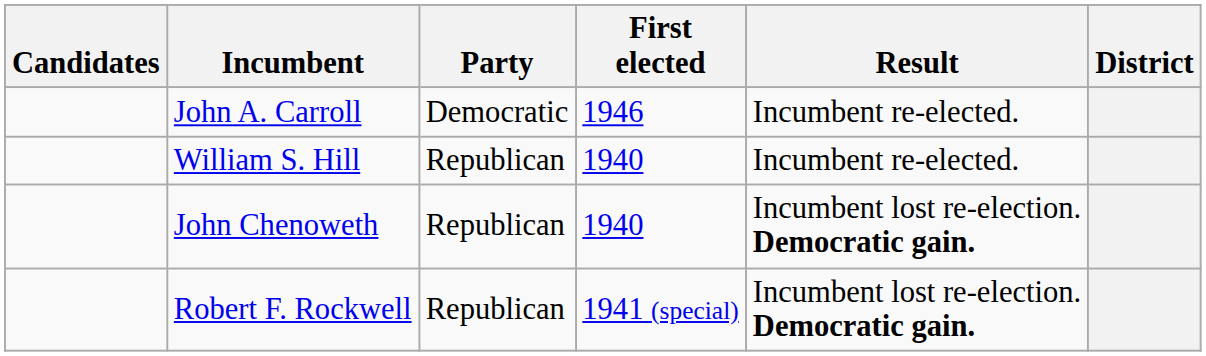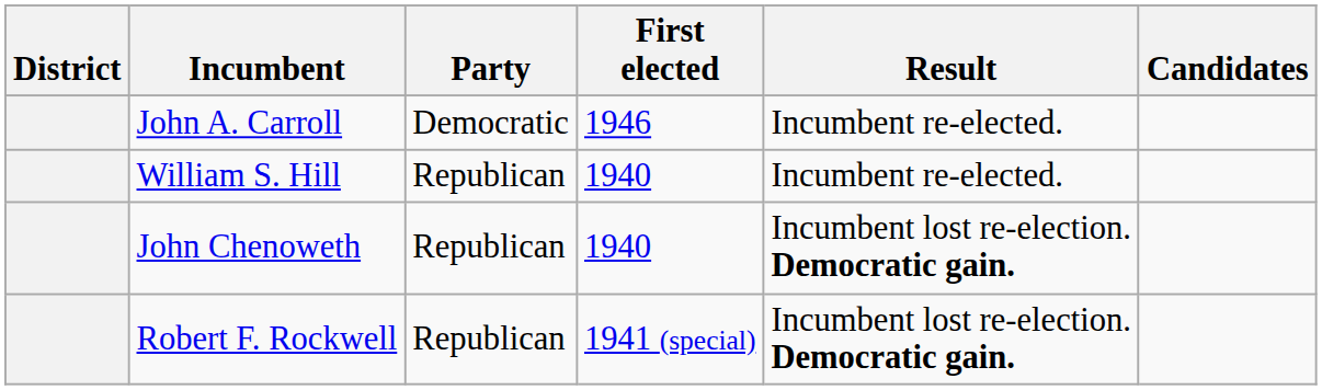 <table class=wikitable>
 <tr valign=bottom>
-<th>Candidates</th>
+<th>District</th>
 <th>Incumbent</th>
 <th>Party</th>
 <th>First<br>elected</th>
 <th>Result</th>
-<th>District</th>
+<th>Candidates</th>
 </tr>
 <tr>
-<td nowrap></td>
+<th></th>
 <td><a href='#'>John A. Carroll</a></td>
 <td>Democratic</td>
 <td><a href='#'>1946</a></td>
 <td>Incumbent re-elected.</td>
-<th></th>
+<td nowrap></td>
 </tr>
 <tr>
-<td nowrap></td>
+<th></th>
 <td><a href='#'>William S. Hill</a></td>
 <td>Republican</td>
 <td><a href='#'>1940</a></td>
 <td>Incumbent re-elected.</td>
-<th></th>
+<td nowrap></td>
 </tr>
 <tr>
-<td nowrap></td>
+<th></th>
 <td><a href='#'>John Chenoweth</a></td>
 <td>Republican</td>
 <td><a href='#'>1940</a></td>
 <td>Incumbent lost re-election.<br><strong>Democratic gain.</strong></td>
-<th></th>
+<td nowrap></td>
 </tr>
 <tr>
-<td nowrap></td>
+<th></th>
 <td><a href='#'>Robert F. Rockwell</a></td>
 <td>Republican</td>
 <td><a href='#'>1941 <small>(special)</small></a></td>
 <td>Incumbent lost re-election.<br><strong>Democratic gain.</strong></td>
-<th></th>
+<td nowrap></td>
 </tr>
 </table>
